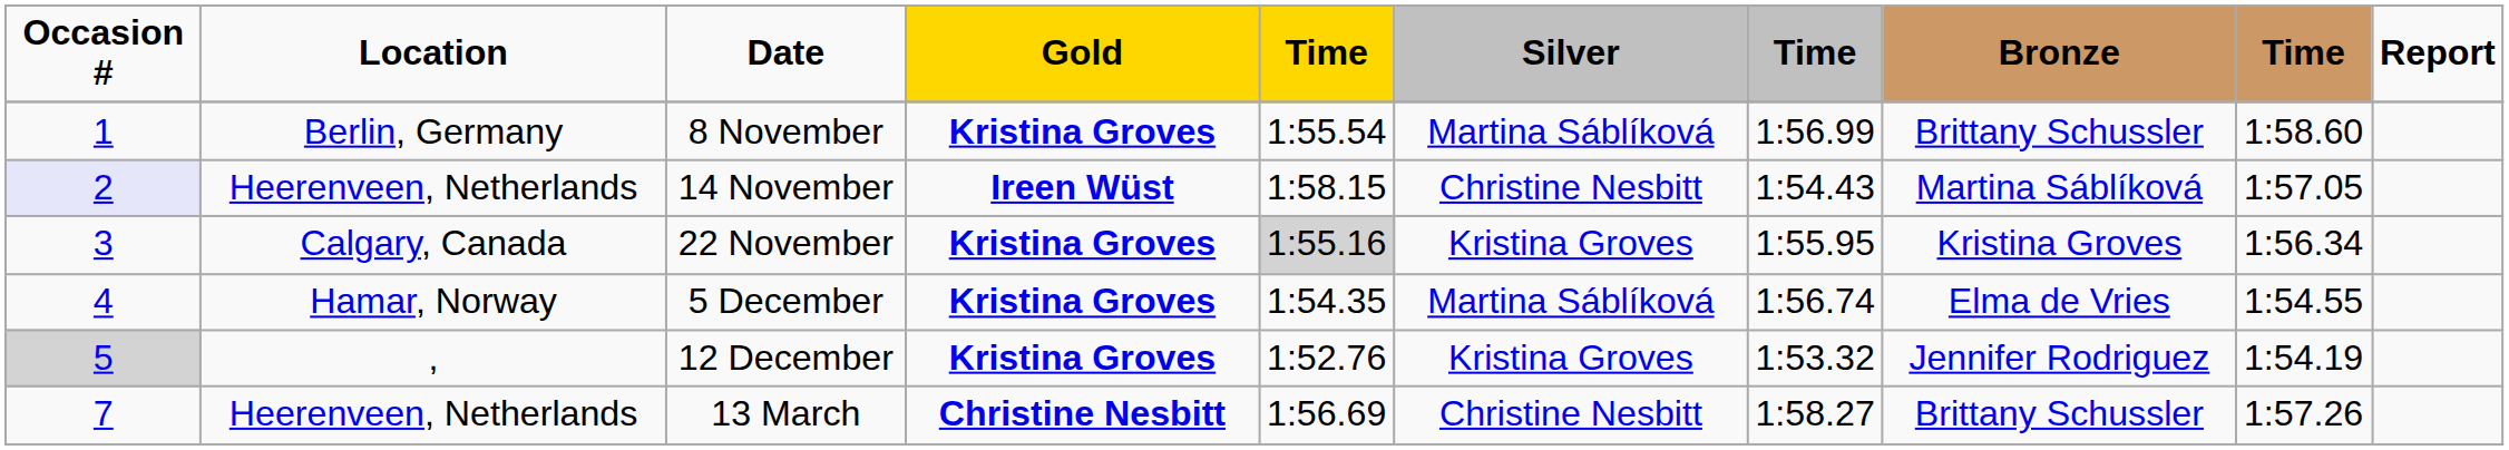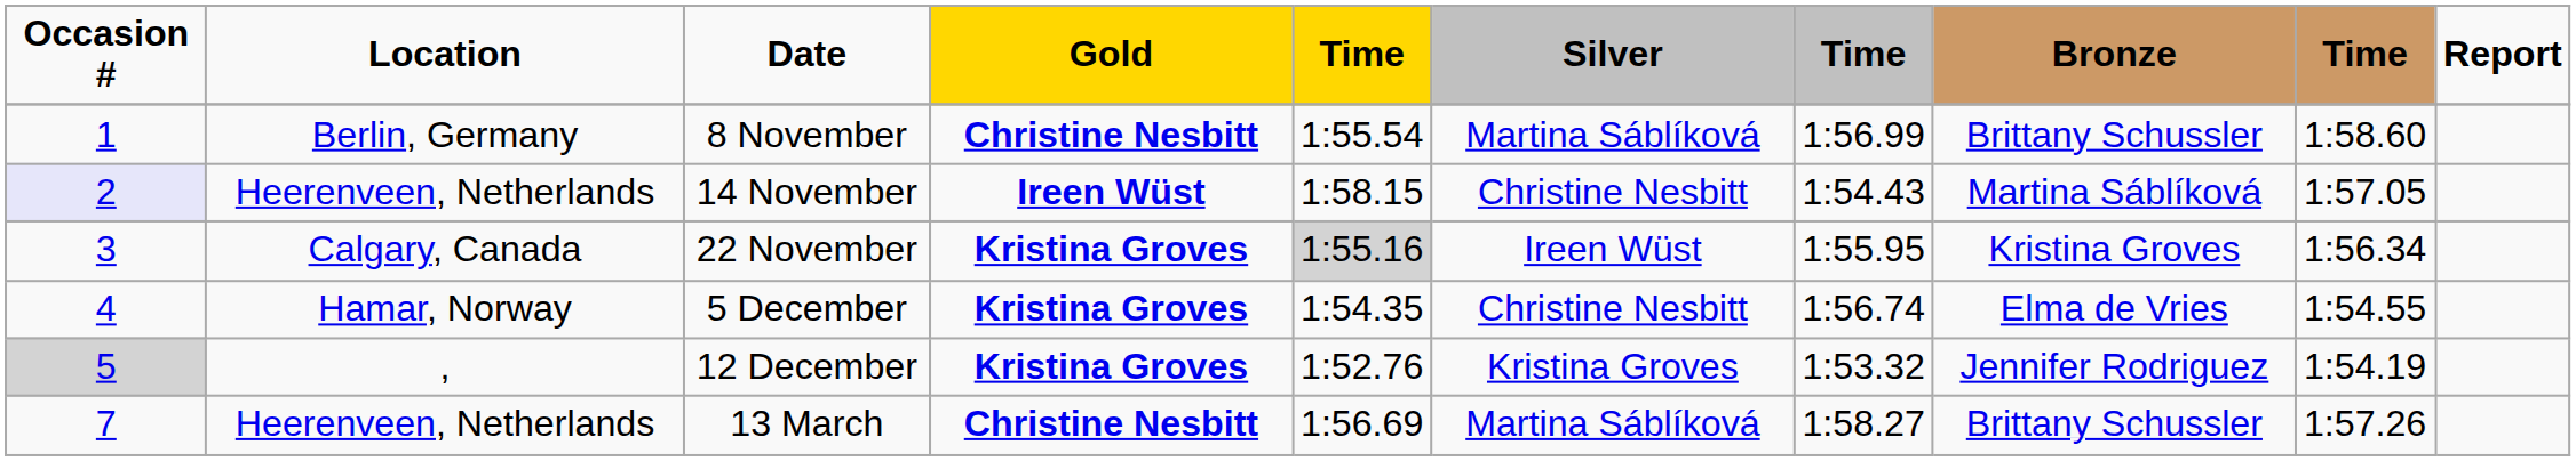 <table class="wikitable">
 <tr>
 <td width="80" align="center"><strong>Occasion #</strong></td>
 <td width="200" align="center"><strong>Location</strong></td>
 <td width="100" align="center"><strong>Date</strong></td>
 <td width="150" bgcolor="gold" align="center"><strong>Gold</strong></td>
 <td width="50" bgcolor="gold" align="center"><strong>Time</strong></td>
 <td width="150" bgcolor="silver" align="center"><strong>Silver</strong></td>
 <td width="50" bgcolor="silver" align="center"><strong>Time</strong></td>
 <td width="150" bgcolor="#CC9966" align="center"><strong>Bronze</strong></td>
 <td width="50" bgcolor="#CC9966" align="center"><strong>Time</strong></td>
 <td width="50" align="center"><strong>Report</strong></td>
 </tr>
 <tr bgcolor="#cccccc">
 </tr>
 <tr>
 <td align="center"><a href='#'>1</a></td>
 <td align="center"><a href='#'>Berlin</a>, Germany</td>
 <td align="center">8 November</td>
-<td align="center"><strong><a href='#'>Kristina Groves</a></strong><br><small></small></td>
+<td align="center"><strong><a href='#'>Christine Nesbitt</a></strong><br><small></small></td>
 <td align="center">1:55.54</td>
 <td align="center"><a href='#'>Martina Sáblíková</a><br><small></small></td>
 <td align="center">1:56.99</td>
 <td align="center"><a href='#'>Brittany Schussler</a><br><small></small></td>
 <td align="center">1:58.60</td>
 <td align="center"></td>
 </tr>
 <tr>
 <td align="center" style="background: lavender;"><a href='#'>2</a></td>
 <td align="center"><a href='#'>Heerenveen</a>, Netherlands</td>
 <td align="center">14 November</td>
 <td align="center"><strong><a href='#'>Ireen Wüst</a></strong><br><small></small></td>
 <td align="center">1:58.15</td>
 <td align="center"><a href='#'>Christine Nesbitt</a><br><small></small></td>
 <td align="center">1:54.43</td>
 <td align="center"><a href='#'>Martina Sáblíková</a><br><small></small></td>
 <td align="center">1:57.05</td>
 <td align="center"></td>
 </tr>
 <tr>
 <td align="center"><a href='#'>3</a></td>
 <td align="center"><a href='#'>Calgary</a>, Canada</td>
 <td align="center">22 November</td>
 <td align="center"><strong><a href='#'>Kristina Groves</a></strong><br><small></small></td>
 <td align="center" style="background: lightgrey;">1:55.16</td>
-<td align="center"><a href='#'>Kristina Groves</a><br><small></small></td>
+<td align="center"><a href='#'>Ireen Wüst</a><br><small></small></td>
 <td align="center">1:55.95</td>
 <td align="center"><a href='#'>Kristina Groves</a><br><small></small></td>
 <td align="center">1:56.34</td>
 <td align="center"></td>
 </tr>
 <tr>
 <td align="center"><a href='#'>4</a></td>
 <td align="center"><a href='#'>Hamar</a>, Norway</td>
 <td align="center">5 December</td>
 <td align="center"><strong><a href='#'>Kristina Groves</a></strong><br><small></small></td>
 <td align="center">1:54.35</td>
-<td align="center"><a href='#'>Martina Sáblíková</a><br><small></small></td>
+<td align="center"><a href='#'>Christine Nesbitt</a><br><small></small></td>
 <td align="center">1:56.74</td>
 <td align="center"><a href='#'>Elma de Vries</a><br><small></small></td>
 <td align="center">1:54.55</td>
 <td align="center"></td>
 </tr>
 <tr>
 <td align="center" style="background: lightgrey;"><a href='#'>5</a></td>
 <td align="center">, </td>
 <td align="center">12 December</td>
 <td align="center"><strong><a href='#'>Kristina Groves</a></strong><br><small></small></td>
 <td align="center">1:52.76</td>
 <td align="center"><a href='#'>Kristina Groves</a><br><small></small></td>
 <td align="center">1:53.32</td>
 <td align="center"><a href='#'>Jennifer Rodriguez</a><br><small></small></td>
 <td align="center">1:54.19</td>
 <td align="center"></td>
 </tr>
 <tr>
 <td align="center"><a href='#'>7</a></td>
 <td align="center"><a href='#'>Heerenveen</a>, Netherlands</td>
 <td align="center">13 March</td>
 <td align="center"><strong><a href='#'>Christine Nesbitt</a></strong><br><small></small></td>
 <td align="center">1:56.69</td>
-<td align="center"><a href='#'>Christine Nesbitt</a><br><small></small></td>
+<td align="center"><a href='#'>Martina Sáblíková</a><br><small></small></td>
 <td align="center">1:58.27</td>
 <td align="center"><a href='#'>Brittany Schussler</a><br><small></small></td>
 <td align="center">1:57.26</td>
 <td align="center"></td>
 </tr>
 </table>
